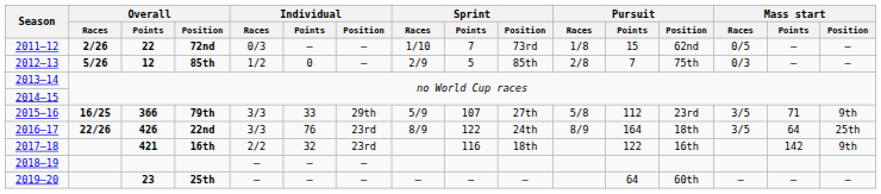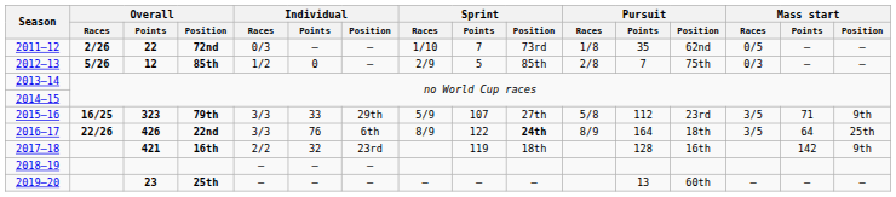 <table class="wikitable" style="text-align:center;" width="70%">
 <tr class="hintergrundfarbe5">
 <th rowspan="2" style="width:6%;">Season</th>
 <th colspan="3">Overall</th>
 <th colspan="3">Individual</th>
 <th colspan="3">Sprint</th>
 <th colspan="3">Pursuit</th>
 <th colspan="3">Mass start</th>
 </tr>
 <tr class="hintergrundfarbe5">
 <th style="width:5%;"><small>Races</small></th>
 <th style="width:5%;"><small>Points</small></th>
 <th style="width:5%;"><small>Position</small></th>
 <th style="width:5%;"><small>Races</small></th>
 <th style="width:5%;"><small>Points</small></th>
 <th style="width:5%;"><small>Position</small></th>
 <th style="width:5%;"><small>Races</small></th>
 <th style="width:5%;"><small>Points</small></th>
 <th style="width:5%;"><small>Position</small></th>
 <th style="width:5%;"><small>Races</small></th>
 <th style="width:5%;"><small>Points</small></th>
 <th style="width:5%;"><small>Position</small></th>
 <th style="width:5%;"><small>Races</small></th>
 <th style="width:5%;"><small>Points</small></th>
 <th style="width:5%;"><small>Position</small></th>
 </tr>
 <tr>
 <td><a href='#'>2011–12</a></td>
 <td><strong>2/26</strong></td>
 <td><strong>22</strong></td>
 <td><strong>72nd</strong></td>
 <td>0/3</td>
 <td>–</td>
 <td>–</td>
 <td>1/10</td>
 <td>7</td>
 <td>73rd</td>
 <td>1/8</td>
-<td>15</td>
+<td>35</td>
 <td>62nd</td>
 <td>0/5</td>
 <td>–</td>
 <td>–</td>
 </tr>
 <tr>
 <td><a href='#'>2012–13</a></td>
 <td><strong>5/26</strong></td>
 <td><strong>12</strong></td>
 <td><strong>85th</strong></td>
 <td>1/2</td>
 <td>0</td>
 <td>–</td>
 <td>2/9</td>
 <td>5</td>
 <td>85th</td>
 <td>2/8</td>
 <td>7</td>
 <td>75th</td>
 <td>0/3</td>
 <td>–</td>
 <td>–</td>
 </tr>
 <tr>
 <td><a href='#'>2013–14</a></td>
 <td colspan="15" rowspan="2"><em>no World Cup races</em></td>
 </tr>
 <tr>
 <td><a href='#'>2014–15</a></td>
 </tr>
 <tr>
 <td><a href='#'>2015–16</a></td>
 <td><strong>16/25</strong></td>
-<td><strong>366</strong></td>
+<td><strong>323</strong></td>
 <td><strong>79th</strong></td>
 <td>3/3</td>
 <td>33</td>
 <td>29th</td>
 <td>5/9</td>
 <td>107</td>
 <td>27th</td>
 <td>5/8</td>
 <td>112</td>
 <td>23rd</td>
 <td>3/5</td>
 <td>71</td>
 <td>9th</td>
 </tr>
 <tr>
 <td><a href='#'>2016–17</a></td>
 <td><strong>22/26</strong></td>
 <td><strong>426</strong></td>
 <td><strong>22nd</strong></td>
 <td>3/3</td>
 <td>76</td>
-<td>23rd</td>
+<td>6th</td>
 <td>8/9</td>
 <td>122</td>
-<td>24th</td>
+<td><strong>24th</strong></td>
 <td>8/9</td>
 <td>164</td>
 <td>18th</td>
 <td>3/5</td>
 <td>64</td>
 <td>25th</td>
 </tr>
 <tr>
 <td><a href='#'>2017–18</a></td>
 <td></td>
 <td><strong>421</strong></td>
 <td><strong>16th</strong></td>
 <td>2/2</td>
 <td>32</td>
 <td>23rd</td>
 <td></td>
-<td>116</td>
+<td>119</td>
 <td>18th</td>
 <td></td>
-<td>122</td>
+<td>128</td>
 <td>16th</td>
 <td></td>
 <td>142</td>
 <td>9th</td>
 </tr>
 <tr>
 <td><a href='#'>2018–19</a></td>
 <td></td>
 <td></td>
 <td></td>
 <td>–</td>
 <td>–</td>
 <td>–</td>
 <td></td>
 <td></td>
 <td></td>
 <td></td>
 <td></td>
 <td></td>
 <td></td>
 <td></td>
 <td></td>
 </tr>
 <tr>
 <td><a href='#'>2019–20</a></td>
 <td></td>
 <td><strong>23</strong></td>
 <td><strong>25th</strong></td>
 <td>–</td>
 <td>–</td>
 <td>–</td>
 <td>–</td>
 <td>–</td>
 <td>–</td>
 <td></td>
-<td>64</td>
+<td>13</td>
 <td>60th</td>
 <td>–</td>
 <td>–</td>
 <td>–</td>
 </tr>
 </table>
